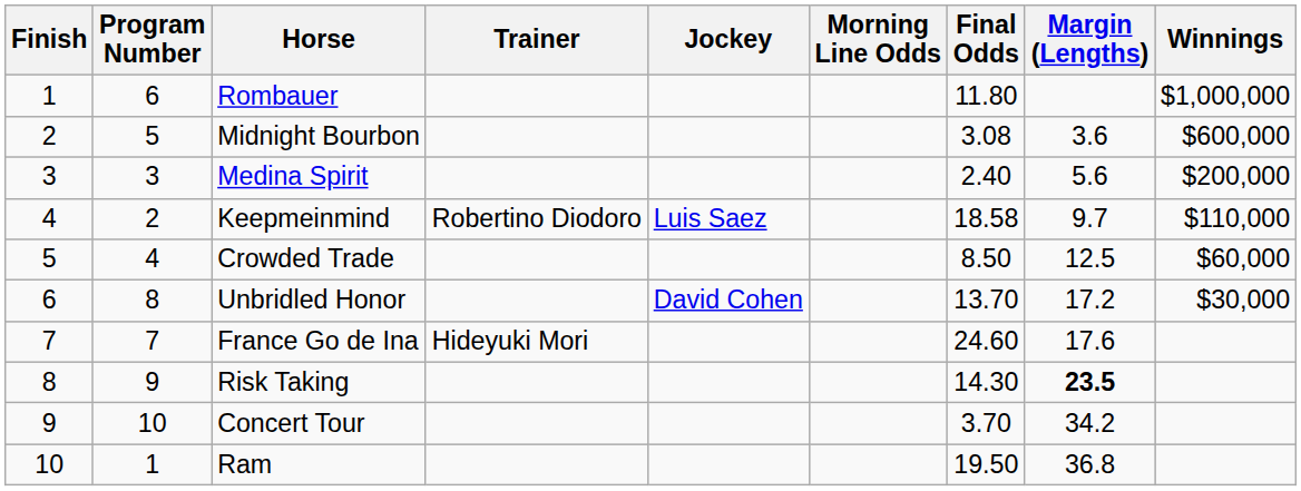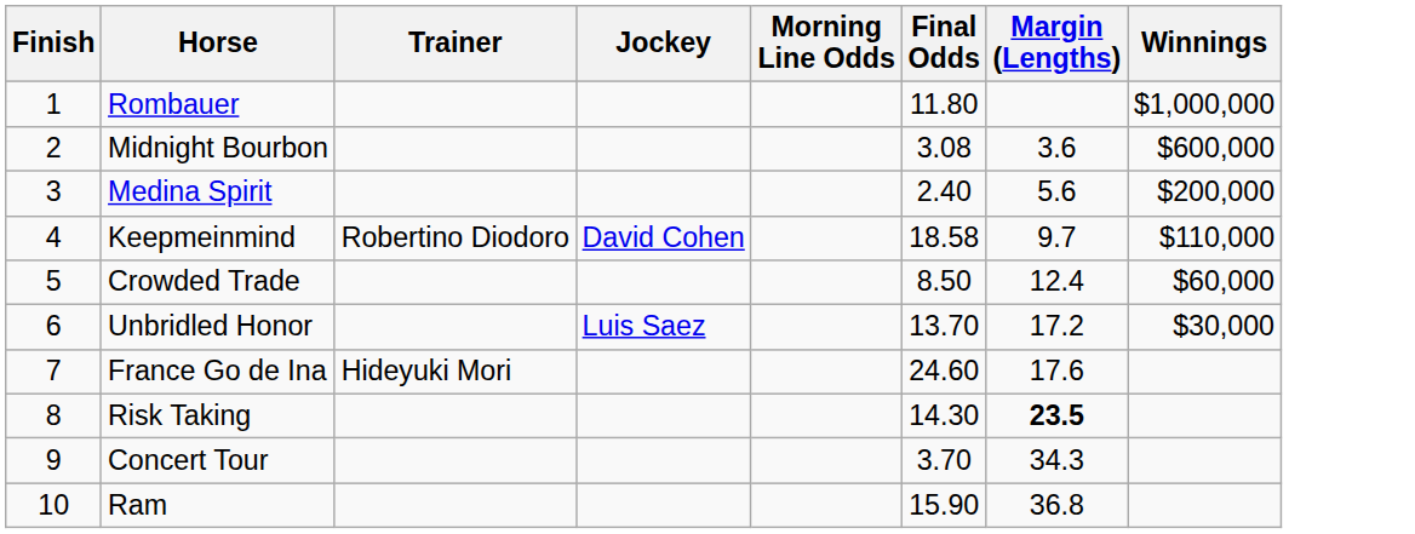 <table class="wikitable sortable" border="1">
 <tr>
 <th scope="col">Finish</th>
-<th scope="col">Program<br>Number</th>
 <th scope="col">Horse</th>
 <th scope="col">Trainer</th>
 <th scope="col">Jockey</th>
 <th scope="col">Morning<br>Line Odds</th>
 <th scope="col">Final<br>Odds</th>
 <th scope="col"><a href='#'>Margin</a><br>(<a href='#'>Lengths</a>)</th>
 <th scope="col">Winnings</th>
 </tr>
 <tr>
 <td align=center>1</td>
-<td align=center>6</td>
 <td><a href='#'>Rombauer</a></td>
 <td></td>
 <td></td>
 <td align=center></td>
 <td align=center>11.80</td>
 <td align=center></td>
 <td align=right>$1,000,000</td>
 </tr>
 <tr>
 <td align=center>2</td>
-<td align=center>5</td>
 <td>Midnight Bourbon</td>
 <td></td>
 <td></td>
 <td align=center></td>
 <td align=center>3.08</td>
 <td align=center>3.6</td>
 <td align=right>$600,000</td>
 </tr>
 <tr>
-<td align=center>3</td>
 <td align=center>3</td>
 <td><a href='#'>Medina Spirit</a></td>
 <td></td>
 <td></td>
 <td align=center></td>
 <td align=center>2.40</td>
 <td align=center>5.6</td>
 <td align=right>$200,000</td>
 </tr>
 <tr>
 <td align=center>4</td>
-<td align=center>2</td>
 <td>Keepmeinmind</td>
 <td>Robertino Diodoro</td>
-<td><a href='#'>Luis Saez</a></td>
+<td><a href='#'>David Cohen</a></td>
 <td align=center></td>
 <td align=center>18.58</td>
 <td align=center>9.7</td>
 <td align=right>$110,000</td>
 </tr>
 <tr>
 <td align=center>5</td>
-<td align=center>4</td>
 <td>Crowded Trade</td>
 <td></td>
 <td></td>
 <td align=center></td>
 <td align=center>8.50</td>
-<td align=center>12.5</td>
+<td align=center>12.4</td>
 <td align=right>$60,000</td>
 </tr>
 <tr>
 <td align=center>6</td>
-<td align=center>8</td>
 <td>Unbridled Honor</td>
 <td></td>
-<td><a href='#'>David Cohen</a></td>
+<td><a href='#'>Luis Saez</a></td>
 <td align=center></td>
 <td align=center>13.70</td>
 <td align=center>17.2</td>
 <td align=right>$30,000</td>
 </tr>
 <tr>
-<td align=center>7</td>
 <td align=center>7</td>
 <td>France Go de Ina</td>
 <td>Hideyuki Mori</td>
 <td></td>
 <td align=center></td>
 <td align=center>24.60</td>
 <td align=center>17.6</td>
 <td></td>
 </tr>
 <tr>
 <td align=center>8</td>
-<td align=center>9</td>
 <td>Risk Taking</td>
 <td></td>
 <td></td>
 <td align=center></td>
 <td align=center>14.30</td>
 <td align=center><strong>23.5</strong></td>
 <td></td>
 </tr>
 <tr>
 <td align=center>9</td>
-<td align=center>10</td>
 <td>Concert Tour</td>
 <td></td>
 <td></td>
 <td align=center></td>
 <td align=center>3.70</td>
-<td align=center>34.2</td>
+<td align=center>34.3</td>
 <td></td>
 </tr>
 <tr>
 <td align=center>10</td>
-<td align=center>1</td>
 <td>Ram</td>
 <td></td>
 <td></td>
 <td align=center></td>
-<td align=center>19.50</td>
+<td align=center>15.90</td>
 <td align=center>36.8</td>
 <td></td>
 </tr>
 </table>
